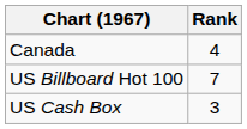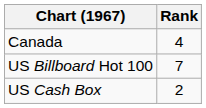 <table class="wikitable sortable">
 <tr>
 <th>Chart (1967)</th>
 <th style="text-align:center;">Rank</th>
 </tr>
 <tr>
 <td>Canada</td>
 <td style="text-align:center;">4</td>
 </tr>
 <tr>
 <td>US <em>Billboard</em> Hot 100</td>
 <td style="text-align:center;">7</td>
 </tr>
 <tr>
 <td>US <em>Cash Box</em></td>
-<td style="text-align:center;">3</td>
+<td style="text-align:center;">2</td>
 </tr>
 </table>
